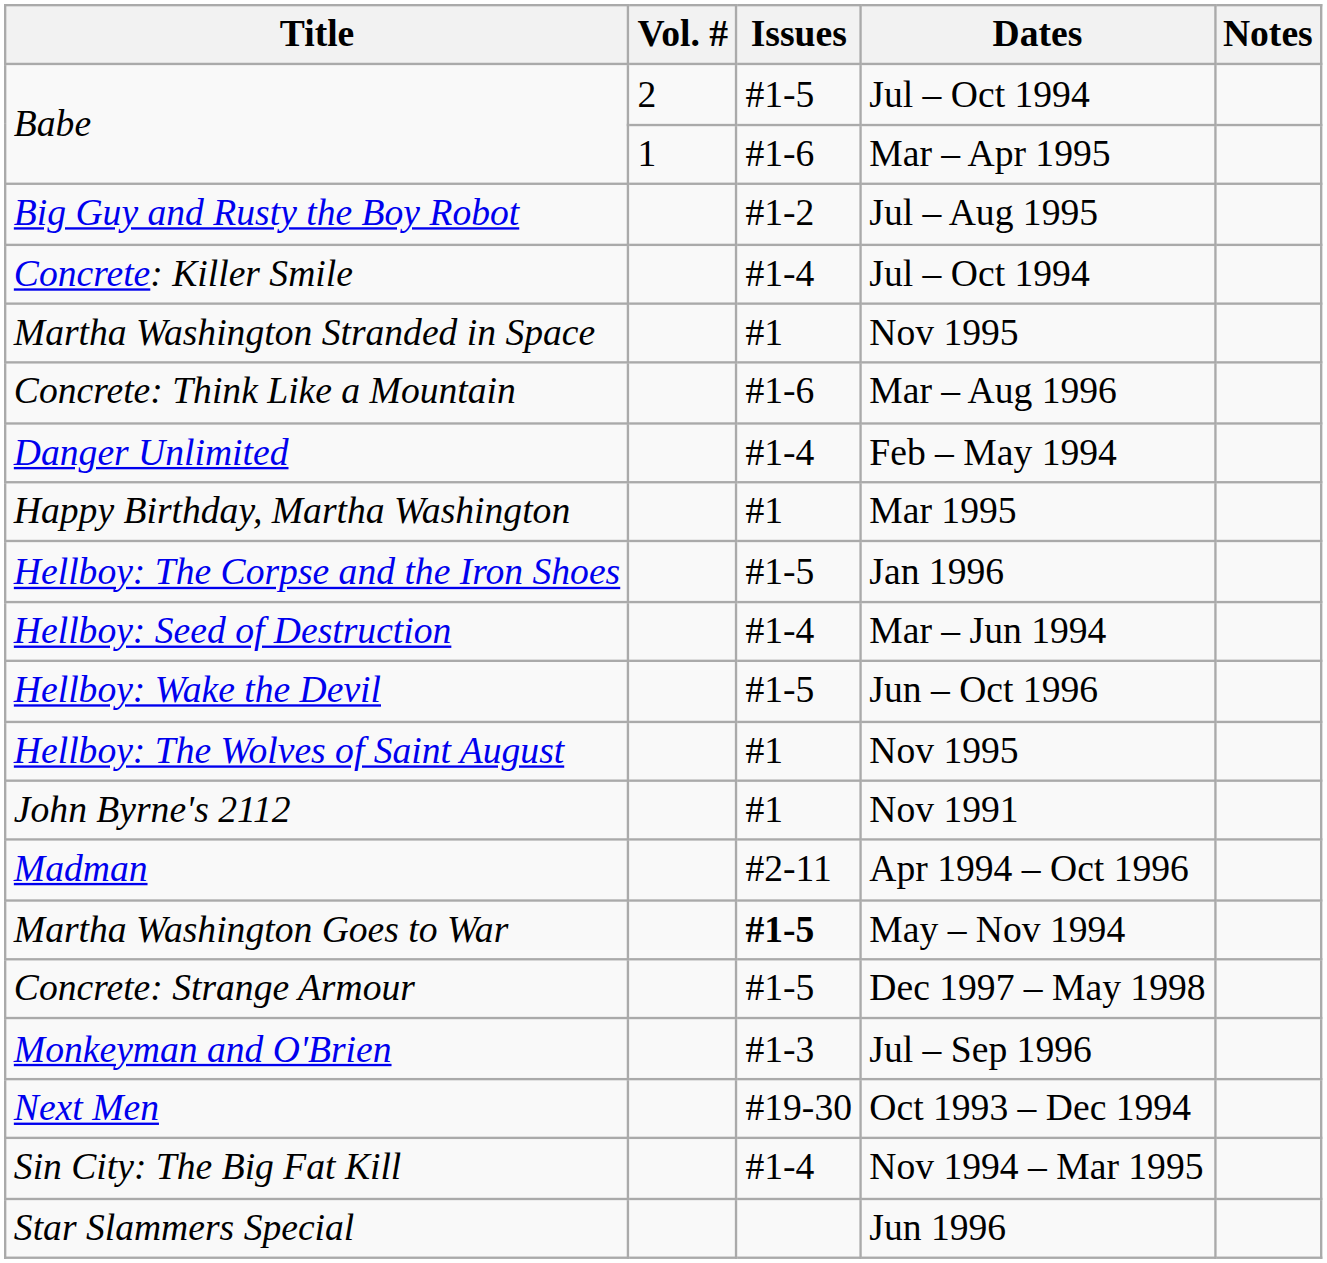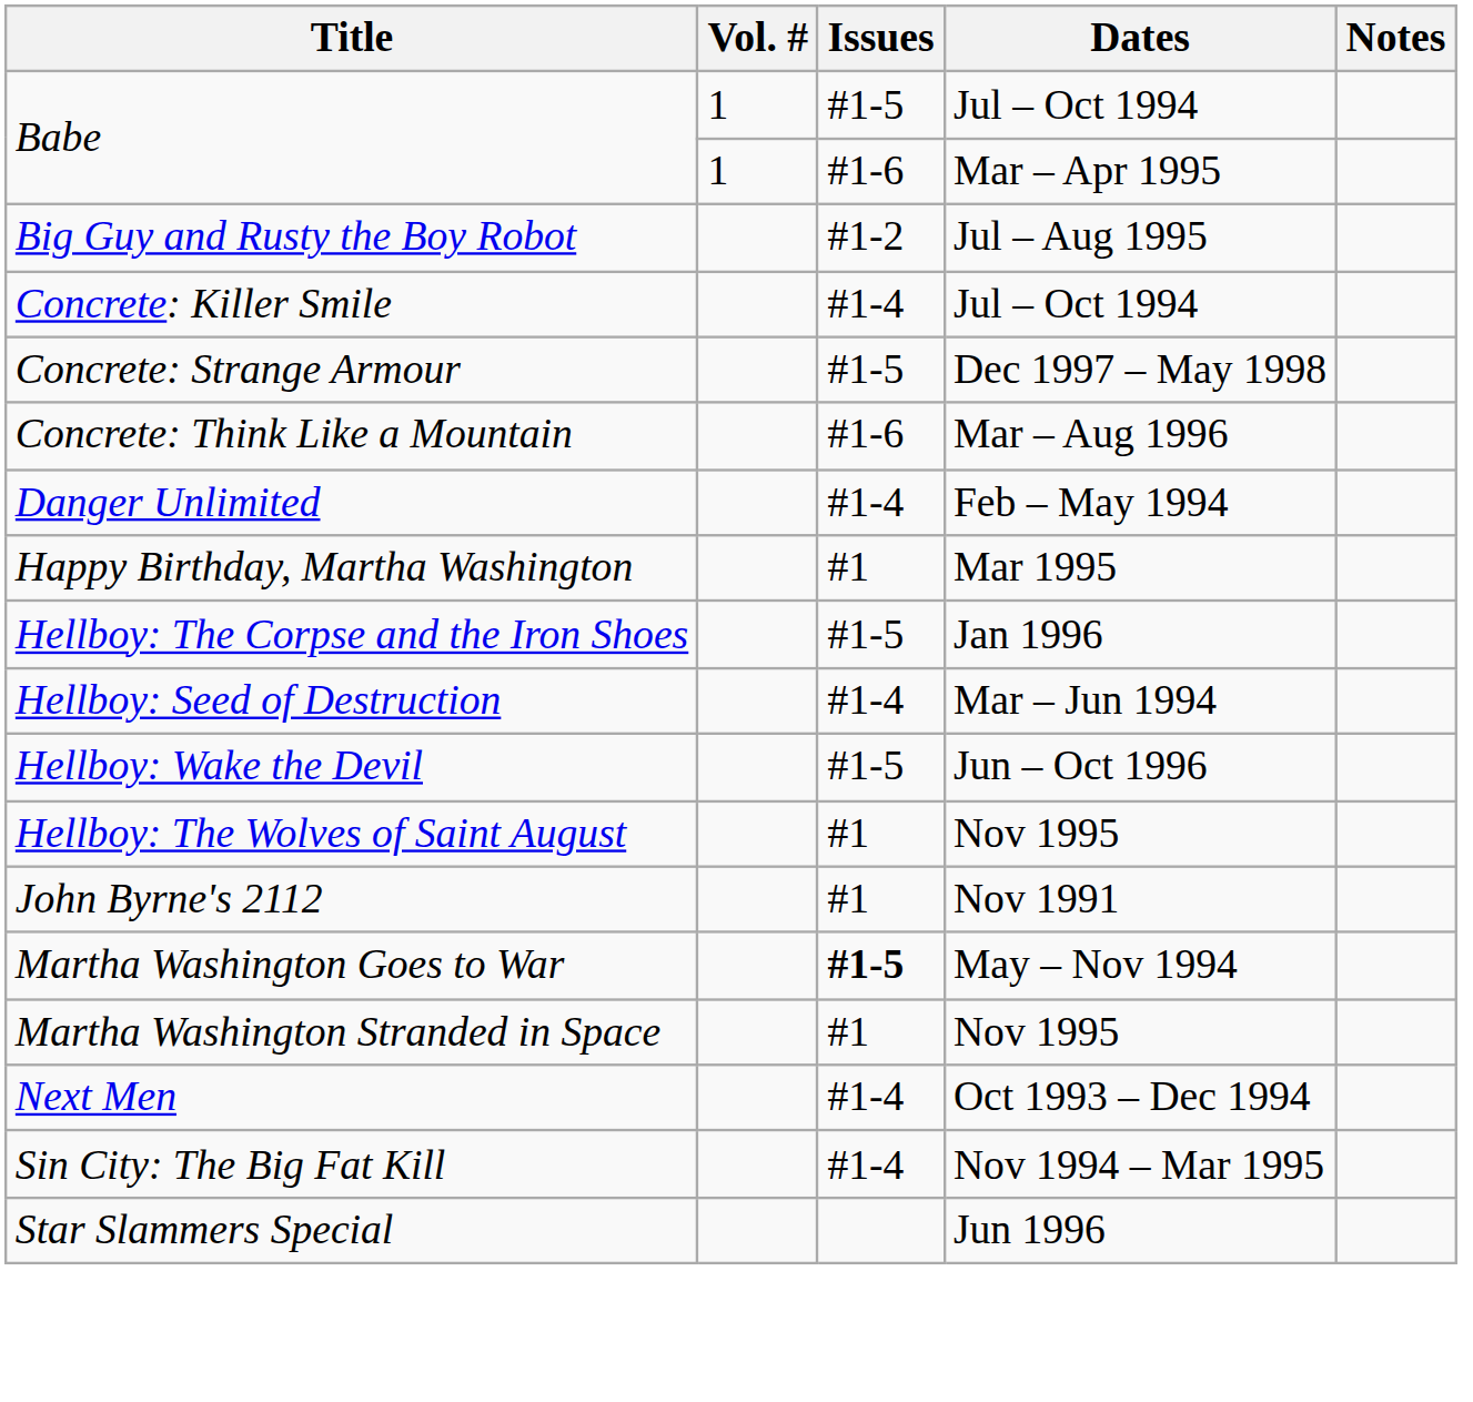 <table class="wikitable">
 <tr>
 <th>Title</th>
 <th>Vol. #</th>
 <th>Issues</th>
 <th>Dates</th>
 <th>Notes</th>
 </tr>
 <tr>
 <td rowspan="2"><em>Babe</em></td>
-<td>2</td>
+<td>1</td>
 <td>#1-5</td>
 <td>Jul – Oct 1994</td>
 <td></td>
 </tr>
 <tr>
 <td>1</td>
 <td>#1-6</td>
 <td>Mar – Apr 1995</td>
 <td></td>
 </tr>
 <tr>
 <td><em><a href='#'>Big Guy and Rusty the Boy Robot</a></em></td>
 <td></td>
 <td>#1-2</td>
 <td>Jul – Aug 1995</td>
 <td></td>
 </tr>
 <tr>
 <td><em><a href='#'>Concrete</a>: Killer Smile</em></td>
 <td></td>
 <td>#1-4</td>
 <td>Jul – Oct 1994</td>
 <td></td>
 </tr>
 <tr>
-<td><em>Martha Washington Stranded in Space</em></td>
+<td><em>Concrete: Strange Armour</em></td>
 <td></td>
-<td>#1</td>
-<td>Nov 1995</td>
+<td>#1-5</td>
+<td>Dec 1997 – May 1998</td>
 <td></td>
 </tr>
 <tr>
 <td><em>Concrete: Think Like a Mountain</em></td>
 <td></td>
 <td>#1-6</td>
 <td>Mar – Aug 1996</td>
 <td></td>
 </tr>
 <tr>
 <td><em><a href='#'>Danger Unlimited</a></em></td>
 <td></td>
 <td>#1-4</td>
 <td>Feb – May 1994</td>
 <td></td>
 </tr>
 <tr>
 <td><em>Happy Birthday, Martha Washington</em></td>
 <td></td>
 <td>#1</td>
 <td>Mar 1995</td>
 <td></td>
 </tr>
 <tr>
 <td><em><a href='#'>Hellboy: The Corpse and the Iron Shoes</a></em></td>
 <td></td>
 <td>#1-5</td>
 <td>Jan 1996</td>
 <td></td>
 </tr>
 <tr>
 <td><em><a href='#'>Hellboy: Seed of Destruction</a></em></td>
 <td></td>
 <td>#1-4</td>
 <td>Mar – Jun 1994</td>
 <td></td>
 </tr>
 <tr>
 <td><em><a href='#'>Hellboy: Wake the Devil</a></em></td>
 <td></td>
 <td>#1-5</td>
 <td>Jun – Oct 1996</td>
 <td></td>
 </tr>
 <tr>
 <td><em><a href='#'>Hellboy: The Wolves of Saint August</a></em></td>
 <td></td>
 <td>#1</td>
 <td>Nov 1995</td>
 <td></td>
 </tr>
 <tr>
 <td><em>John Byrne's 2112</em></td>
 <td></td>
 <td>#1</td>
 <td>Nov 1991</td>
 <td></td>
 </tr>
 <tr>
-<td><em><a href='#'>Madman</a></em></td>
-<td></td>
-<td>#2-11</td>
-<td>Apr 1994 – Oct 1996</td>
-<td></td>
-</tr>
-<tr>
 <td><em>Martha Washington Goes to War</em></td>
 <td></td>
 <td><strong>#1-5</strong></td>
 <td>May – Nov 1994</td>
 <td></td>
 </tr>
 <tr>
-<td><em>Concrete: Strange Armour</em></td>
+<td><em>Martha Washington Stranded in Space</em></td>
 <td></td>
-<td>#1-5</td>
-<td>Dec 1997 – May 1998</td>
-<td></td>
-</tr>
-<tr>
-<td><em><a href='#'>Monkeyman and O'Brien</a></em></td>
-<td></td>
-<td>#1-3</td>
-<td>Jul – Sep 1996</td>
+<td>#1</td>
+<td>Nov 1995</td>
 <td></td>
 </tr>
 <tr>
 <td><em><a href='#'>Next Men</a></em></td>
 <td></td>
-<td>#19-30</td>
+<td>#1-4</td>
 <td>Oct 1993 – Dec 1994</td>
 <td></td>
 </tr>
 <tr>
 <td><em>Sin City: The Big Fat Kill</em></td>
 <td></td>
 <td>#1-4</td>
 <td>Nov 1994 – Mar 1995</td>
 <td></td>
 </tr>
 <tr>
 <td><em>Star Slammers Special</em></td>
 <td></td>
 <td></td>
 <td>Jun 1996</td>
 <td></td>
 </tr>
 </table>
